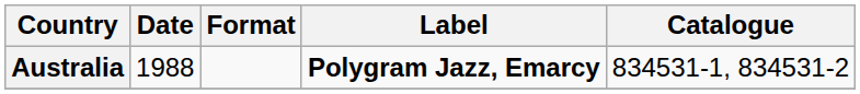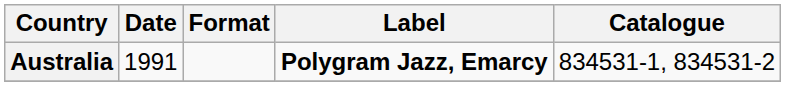 <table class="wikitable plainrowheaders">
 <tr>
 <th scope="col">Country</th>
 <th scope="col">Date</th>
 <th scope="col">Format</th>
 <th scope="col">Label</th>
 <th scope="col">Catalogue</th>
 </tr>
 <tr>
 <th scope="row">Australia</th>
-<td>1988</td>
+<td>1991</td>
 <td></td>
 <td><strong>Polygram Jazz, Emarcy</strong></td>
 <td>834531-1, 834531-2</td>
 </tr>
 <tr>
 </tr>
 </table>
